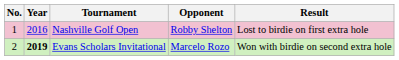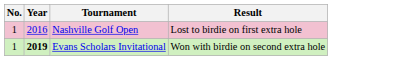 <table class="wikitable" style="font-size:95%;">
 <tr>
 <th>No.</th>
 <th>Year</th>
 <th>Tournament</th>
-<th>Opponent</th>
 <th>Result</th>
 </tr>
 <tr style="background:#F2C1D1;">
 <td align=center>1</td>
 <td><a href='#'>2016</a></td>
 <td><a href='#'>Nashville Golf Open</a></td>
-<td> <a href='#'>Robby Shelton</a></td>
 <td>Lost to birdie on first extra hole</td>
 </tr>
 <tr style="background:#d0f0c0;">
-<td align=center>2</td>
+<td align=center>1</td>
 <td><strong>2019</strong></td>
 <td><a href='#'>Evans Scholars Invitational</a></td>
-<td> <a href='#'>Marcelo Rozo</a></td>
 <td>Won with birdie on second extra hole</td>
 </tr>
 </table>
